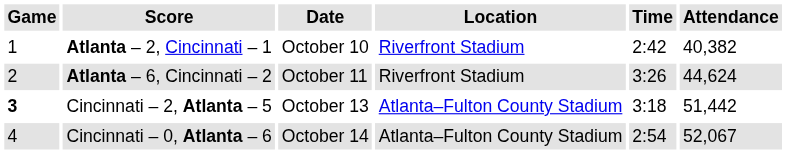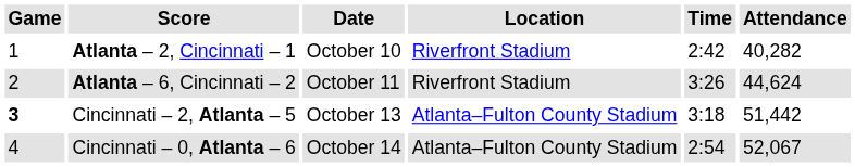 <table border="0" cellspacing="3" cellpadding="3">
 <tr style="background: #e3e3e3;">
 <th>Game</th>
 <th>Score</th>
 <th>Date</th>
 <th>Location</th>
 <th>Time</th>
 <th>Attendance</th>
 </tr>
 <tr>
 <td>1</td>
 <td><strong>Atlanta</strong> – 2, <a href='#'>Cincinnati</a> – 1</td>
 <td>October 10</td>
 <td><a href='#'>Riverfront Stadium</a></td>
 <td>2:42</td>
-<td>40,382</td>
+<td>40,282</td>
 </tr>
 <tr style="background: #e3e3e3;">
 <td>2</td>
 <td><strong>Atlanta</strong> – 6, Cincinnati – 2</td>
 <td>October 11</td>
 <td>Riverfront Stadium</td>
 <td>3:26</td>
 <td>44,624</td>
 </tr>
 <tr>
 <td><strong>3</strong></td>
 <td>Cincinnati – 2, <strong>Atlanta</strong> – 5</td>
 <td>October 13</td>
 <td><a href='#'>Atlanta–Fulton County Stadium</a></td>
 <td>3:18</td>
 <td>51,442</td>
 </tr>
 <tr style="background: #e3e3e3;">
 <td>4</td>
 <td>Cincinnati – 0, <strong>Atlanta</strong> – 6</td>
 <td>October 14</td>
 <td>Atlanta–Fulton County Stadium</td>
 <td>2:54</td>
 <td>52,067</td>
 </tr>
 </table>
